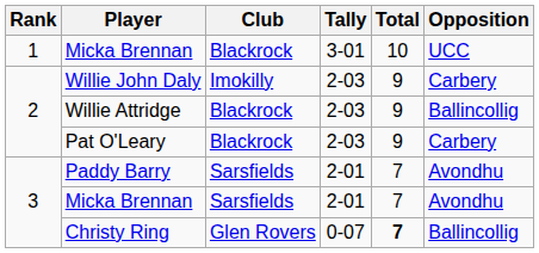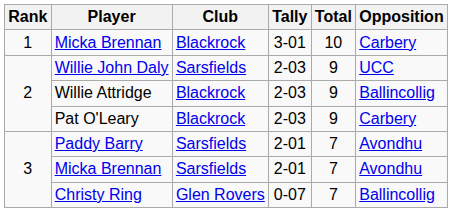 <table class="wikitable">
 <tr>
 <th>Rank</th>
 <th>Player</th>
 <th>Club</th>
 <th>Tally</th>
 <th>Total</th>
 <th>Opposition</th>
 </tr>
 <tr>
 <td rowspan="1" style="text-align:center;">1</td>
 <td><a href='#'>Micka Brennan</a></td>
 <td><a href='#'>Blackrock</a></td>
 <td align=center>3-01</td>
 <td align=center>10</td>
-<td><a href='#'>UCC</a></td>
+<td><a href='#'>Carbery</a></td>
 </tr>
 <tr>
 <td rowspan="3" style="text-align:center;">2</td>
 <td><a href='#'>Willie John Daly</a></td>
-<td><a href='#'>Imokilly</a></td>
+<td><a href='#'>Sarsfields</a></td>
 <td align=center>2-03</td>
 <td align=center>9</td>
-<td><a href='#'>Carbery</a></td>
+<td><a href='#'>UCC</a></td>
 </tr>
 <tr>
 <td>Willie Attridge</td>
 <td><a href='#'>Blackrock</a></td>
 <td align=center>2-03</td>
 <td align=center>9</td>
 <td><a href='#'>Ballincollig</a></td>
 </tr>
 <tr>
 <td>Pat O'Leary</td>
 <td><a href='#'>Blackrock</a></td>
 <td align=center>2-03</td>
 <td align=center>9</td>
 <td><a href='#'>Carbery</a></td>
 </tr>
 <tr>
 <td rowspan="3" style="text-align:center;">3</td>
 <td><a href='#'>Paddy Barry</a></td>
 <td><a href='#'>Sarsfields</a></td>
 <td align=center>2-01</td>
 <td align=center>7</td>
 <td><a href='#'>Avondhu</a></td>
 </tr>
 <tr>
 <td><a href='#'>Micka Brennan</a></td>
 <td><a href='#'>Sarsfields</a></td>
 <td align=center>2-01</td>
 <td align=center>7</td>
 <td><a href='#'>Avondhu</a></td>
 </tr>
 <tr>
 <td><a href='#'>Christy Ring</a></td>
 <td><a href='#'>Glen Rovers</a></td>
 <td align=center>0-07</td>
-<td align=center><strong>7</strong></td>
+<td align=center>7</td>
 <td><a href='#'>Ballincollig</a></td>
 </tr>
 </table>
